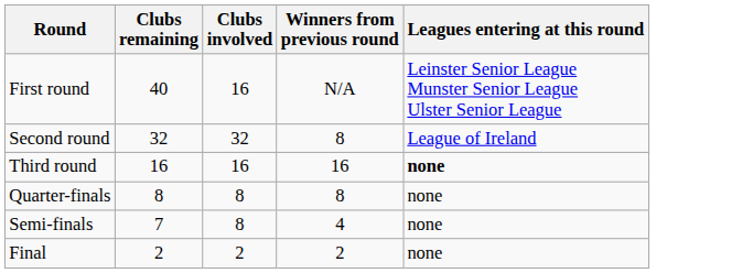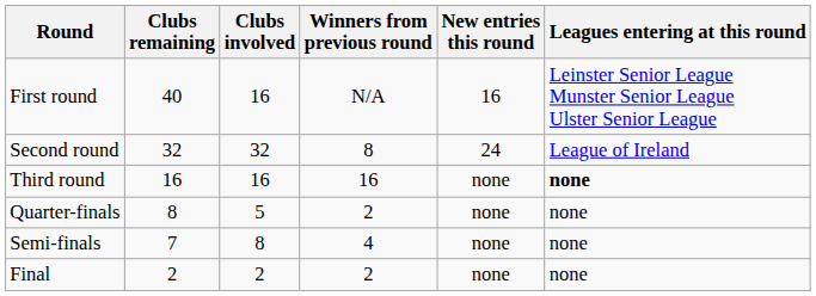 <table class="wikitable">
 <tr>
 <th>Round</th>
 <th>Clubs<br>remaining</th>
 <th>Clubs<br>involved</th>
 <th>Winners from<br>previous round</th>
+<th>New entries<br>this round</th>
 <th>Leagues entering at this round</th>
 </tr>
 <tr>
 <td>First round</td>
 <td style="text-align:center;">40</td>
 <td style="text-align:center;">16</td>
 <td style="text-align:center;">N/A</td>
+<td style="text-align:center;">16</td>
 <td><a href='#'>Leinster Senior League</a><br><a href='#'>Munster Senior League</a><br><a href='#'>Ulster Senior League</a></td>
 </tr>
 <tr>
 <td>Second round</td>
 <td style="text-align:center;">32</td>
 <td style="text-align:center;">32</td>
 <td style="text-align:center;">8</td>
+<td style="text-align:center;">24</td>
 <td><a href='#'>League of Ireland</a></td>
 </tr>
 <tr>
 <td>Third round</td>
 <td style="text-align:center;">16</td>
 <td style="text-align:center;">16</td>
 <td style="text-align:center;">16</td>
+<td style="text-align:center;">none</td>
 <td><strong>none</strong></td>
 </tr>
 <tr>
 <td>Quarter-finals</td>
 <td style="text-align:center;">8</td>
-<td style="text-align:center;">8</td>
-<td style="text-align:center;">8</td>
+<td style="text-align:center;">5</td>
+<td style="text-align:center;">2</td>
+<td style="text-align:center;">none</td>
 <td>none</td>
 </tr>
 <tr>
 <td>Semi-finals</td>
 <td style="text-align:center;">7</td>
 <td style="text-align:center;">8</td>
 <td style="text-align:center;">4</td>
+<td style="text-align:center;">none</td>
 <td>none</td>
 </tr>
 <tr>
 <td>Final</td>
 <td style="text-align:center;">2</td>
 <td style="text-align:center;">2</td>
 <td style="text-align:center;">2</td>
+<td style="text-align:center;">none</td>
 <td>none</td>
 </tr>
 </table>
